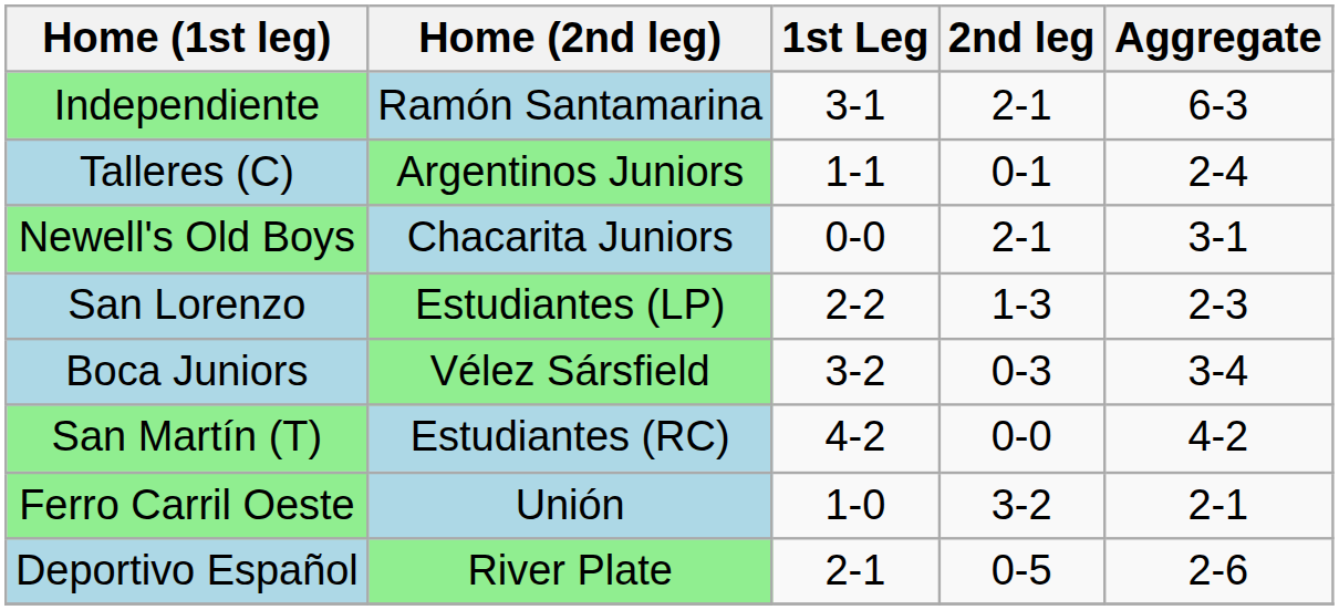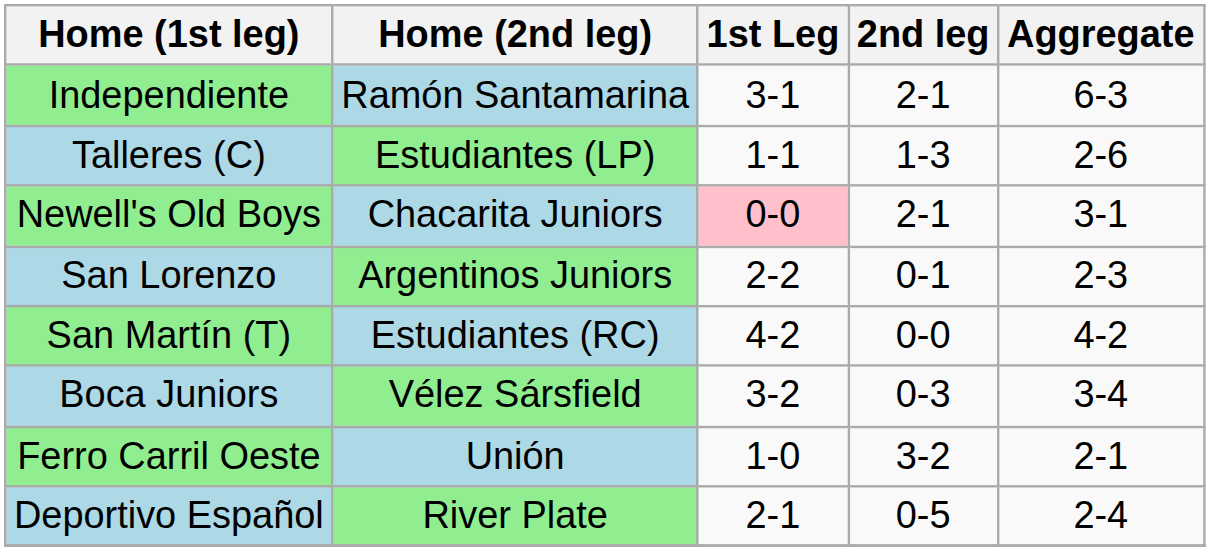 <table class="wikitable" style="text-align: center;">
 <tr>
 <th>Home (1st leg)</th>
 <th>Home (2nd leg)</th>
 <th>1st Leg</th>
 <th>2nd leg</th>
 <th>Aggregate</th>
 </tr>
 <tr>
 <td bgcolor="lightgreen">Independiente</td>
 <td bgcolor="lightblue">Ramón Santamarina</td>
 <td>3-1</td>
 <td>2-1</td>
 <td>6-3</td>
 </tr>
 <tr>
 <td bgcolor="lightblue">Talleres (C)</td>
-<td bgcolor="lightgreen">Argentinos Juniors</td>
+<td bgcolor="lightgreen">Estudiantes (LP)</td>
 <td>1-1</td>
-<td>0-1</td>
-<td>2-4</td>
+<td>1-3</td>
+<td>2-6</td>
 </tr>
 <tr>
 <td bgcolor="lightgreen">Newell's Old Boys</td>
 <td bgcolor="lightblue">Chacarita Juniors</td>
-<td>0-0</td>
+<td style="background: pink;">0-0</td>
 <td>2-1</td>
 <td>3-1</td>
 </tr>
 <tr>
 <td bgcolor="lightblue">San Lorenzo</td>
-<td bgcolor="lightgreen">Estudiantes (LP)</td>
+<td bgcolor="lightgreen">Argentinos Juniors</td>
 <td>2-2</td>
-<td>1-3</td>
+<td>0-1</td>
 <td>2-3</td>
+</tr>
+<tr>
+<td bgcolor="lightgreen">San Martín (T)</td>
+<td bgcolor="lightblue">Estudiantes (RC)</td>
+<td>4-2</td>
+<td>0-0</td>
+<td>4-2</td>
 </tr>
 <tr>
 <td bgcolor="lightblue">Boca Juniors</td>
 <td bgcolor="lightgreen">Vélez Sársfield</td>
 <td>3-2</td>
 <td>0-3</td>
 <td>3-4</td>
-</tr>
-<tr>
-<td bgcolor="lightgreen">San Martín (T)</td>
-<td bgcolor="lightblue">Estudiantes (RC)</td>
-<td>4-2</td>
-<td>0-0</td>
-<td>4-2</td>
 </tr>
 <tr>
 <td bgcolor="lightgreen">Ferro Carril Oeste</td>
 <td bgcolor="lightblue">Unión</td>
 <td>1-0</td>
 <td>3-2</td>
 <td>2-1</td>
 </tr>
 <tr>
 <td bgcolor="lightblue">Deportivo Español</td>
 <td bgcolor="lightgreen">River Plate</td>
 <td>2-1</td>
 <td>0-5</td>
-<td>2-6</td>
+<td>2-4</td>
 </tr>
 <tr>
 </tr>
 </table>
